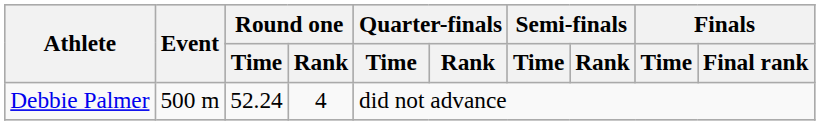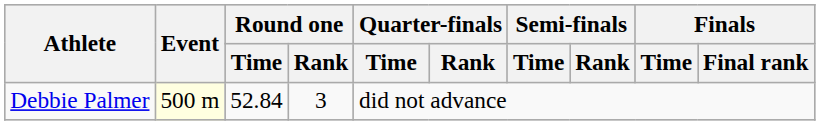 <table class="wikitable" style="font-size:90%">
 <tr>
 <th rowspan="2">Athlete</th>
 <th rowspan="2">Event</th>
 <th colspan="2">Round one</th>
 <th colspan="2">Quarter-finals</th>
 <th colspan="2">Semi-finals</th>
 <th colspan="2">Finals</th>
 </tr>
 <tr>
 <th>Time</th>
 <th>Rank</th>
 <th>Time</th>
 <th>Rank</th>
 <th>Time</th>
 <th>Rank</th>
 <th>Time</th>
 <th>Final rank</th>
 </tr>
 <tr>
 <td><a href='#'>Debbie Palmer</a></td>
-<td>500 m</td>
-<td align="center">52.24</td>
-<td align="center">4</td>
+<td style="background: lightyellow;">500 m</td>
+<td align="center">52.84</td>
+<td align="center">3</td>
 <td colspan="6">did not advance</td>
 </tr>
 </table>
